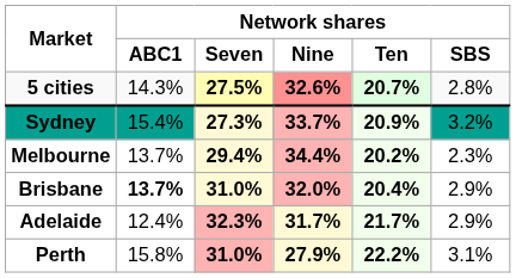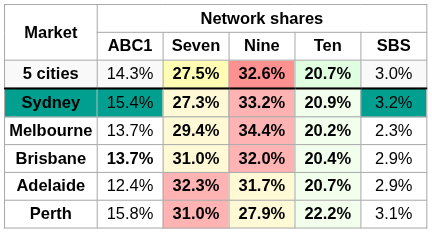 <table border="1" cellpadding="4" cellspacing="0" style="border:1px solid #aaa; border-collapse:collapse">
 <tr bgcolor="white" align="center">
 <th rowspan=2>Market</th>
 <th colspan=5>Network shares</th>
 </tr>
 <tr bgcolor="white" align="center">
 <td width=55><strong>ABC1</strong></td>
 <td width=55><strong>Seven</strong></td>
 <td width=55><strong>Nine</strong></td>
 <td width=55><strong>Ten</strong></td>
 <td width=55><strong>SBS</strong></td>
 </tr>
 <tr align=center bgcolor="#f9f9f9">
 <th style="text-align:center;border-bottom: solid 2px;">5 cities</th>
 <td style="text-align:center;border-bottom: solid 2px;">14.3%</td>
 <th style="background-color: #fffdb3;border-bottom: solid 2px;">27.5%</th>
 <th style="background-color: #ff9191;border-bottom: solid 2px;">32.6%</th>
 <th style="background-color: #e0ffe1;border-bottom: solid 2px;">20.7%</th>
-<td style="text-align:center;border-bottom: solid 2px;">2.8%</td>
+<td style="text-align:center;border-bottom: solid 2px;">3.0%</td>
 </tr>
 <tr align=center bgcolor=="#f9f9f9">
 <th>Sydney</th>
 <td align="center;border-bottom: solid 2px;">15.4%</td>
 <th style="background-color: #FFFAD5">27.3%</th>
-<th style="background-color: #FFB3B3">33.7%</th>
+<th style="background-color: #FFB3B3">33.2%</th>
 <th style="background-color: #F1FFEC">20.9%</th>
 <td align="center;border-bottom: solid 2px;">3.2%</td>
 </tr>
 <tr align=center>
 <th>Melbourne</th>
 <td align="center;border-bottom: solid 2px;">13.7%</td>
 <th style="background-color: #FFFAD5">29.4%</th>
 <th style="background-color: #FFB3B3">34.4%</th>
 <th style="background-color: #F1FFEC">20.2%</th>
 <td align="center;border-bottom: solid 2px;">2.3%</td>
 </tr>
 <tr align=center>
 <th>Brisbane</th>
 <td align="center;border-bottom: solid 2px;"><strong>13.7%</strong></td>
 <th style="background-color: #FFFAD5">31.0%</th>
 <th style="background-color: #FFB3B3">32.0%</th>
 <th style="background-color: #F1FFEC">20.4%</th>
 <td align="center;border-bottom: solid 2px;">2.9%</td>
 </tr>
 <tr align=center>
 <th>Adelaide</th>
 <td align="center;border-bottom: solid 2px;">12.4%</td>
 <th style="background-color: #FFB3B3">32.3%</th>
 <th style="background-color: #FFFAD5">31.7%</th>
-<th style="background-color: #F1FFEC">21.7%</th>
+<th style="background-color: #F1FFEC">20.7%</th>
 <td align="center;border-bottom: solid 2px;">2.9%</td>
 </tr>
 <tr align=center>
 <th>Perth</th>
 <td align="center;border-bottom: solid 2px;">15.8%</td>
 <th style="background-color: #FFB3B3">31.0%</th>
 <th style="background-color: #FFFAD5">27.9%</th>
 <th style="background-color: #F1FFEC">22.2%</th>
 <td align="center;border-bottom: solid 2px;">3.1%</td>
 </tr>
 </table>
